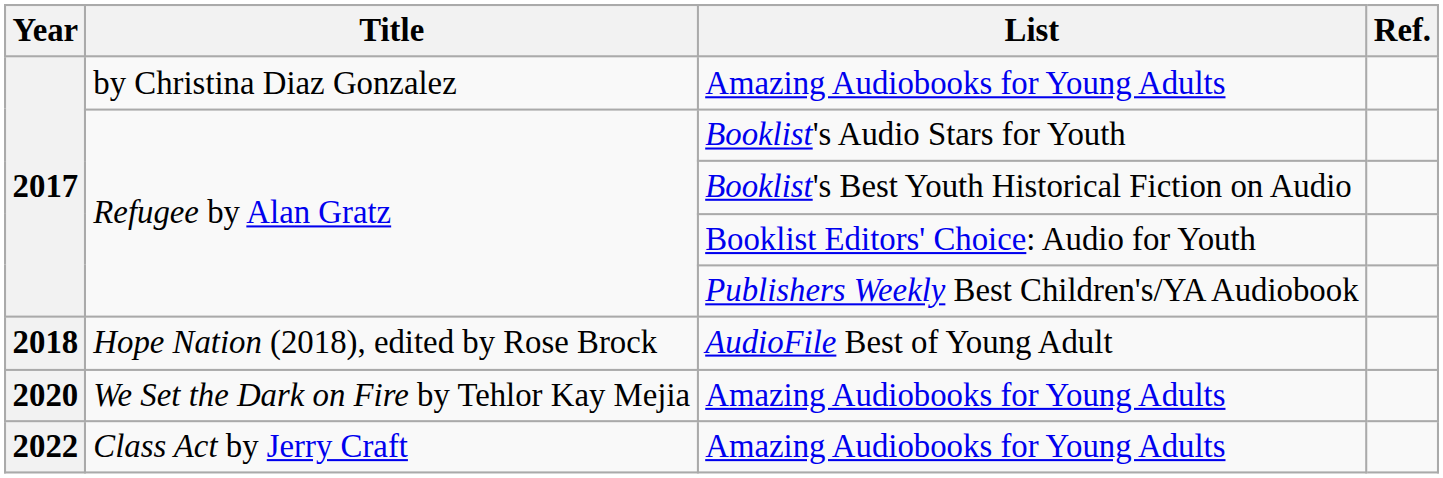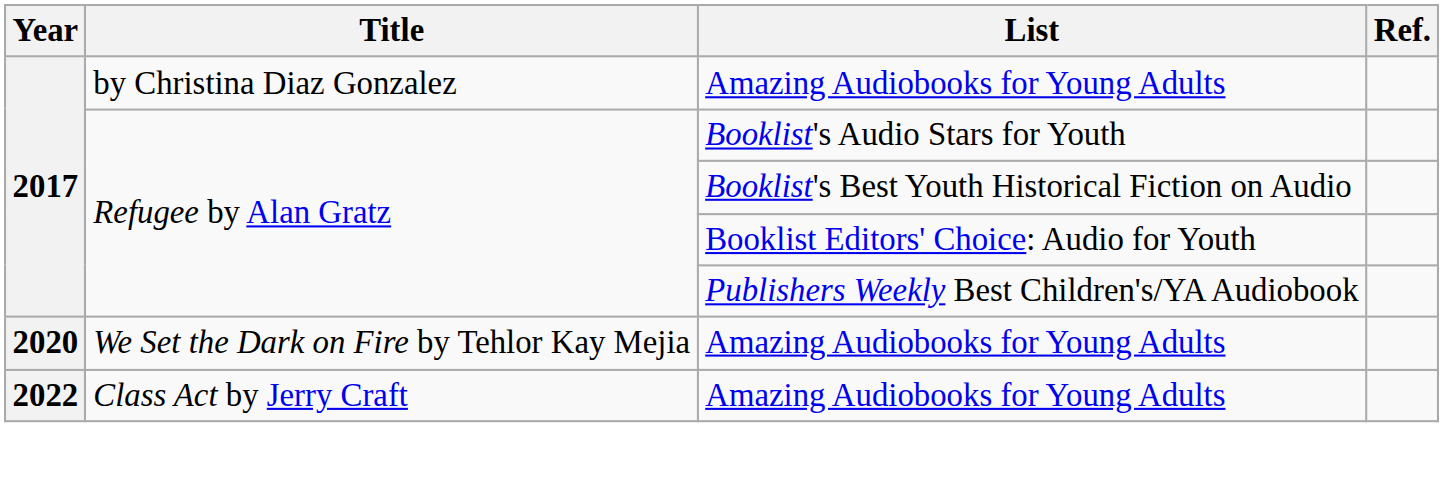 <table class="wikitable sortable mw-collapsible">
 <tr>
 <th>Year</th>
 <th>Title</th>
 <th>List</th>
 <th>Ref.</th>
 </tr>
 <tr>
 <th rowspan="5">2017</th>
 <td><em></em> by Christina Diaz Gonzalez</td>
 <td><a href='#'>Amazing Audiobooks for Young Adults</a></td>
 <td></td>
 </tr>
 <tr>
 <td rowspan="4"><em>Refugee</em> by <a href='#'>Alan Gratz</a></td>
 <td><em><a href='#'>Booklist</a></em>'s Audio Stars for Youth</td>
 <td></td>
 </tr>
 <tr>
 <td><em><a href='#'>Booklist</a></em>'s Best Youth Historical Fiction on Audio</td>
 <td></td>
 </tr>
 <tr>
 <td><a href='#'>Booklist Editors' Choice</a>: Audio for Youth</td>
 <td></td>
 </tr>
 <tr>
 <td><em><a href='#'>Publishers Weekly</a></em> Best Children's/YA Audiobook</td>
 <td></td>
 </tr>
 <tr>
-<th>2018</th>
-<td><em>Hope Nation</em> (2018), edited by Rose Brock</td>
-<td><em><a href='#'>AudioFile</a></em> Best of Young Adult</td>
-<td></td>
-</tr>
-<tr>
 <th>2020</th>
 <td><em>We Set the Dark on Fire</em> by Tehlor Kay Mejia</td>
 <td><a href='#'>Amazing Audiobooks for Young Adults</a></td>
 <td></td>
 </tr>
 <tr>
 <th>2022</th>
 <td><em>Class Act</em> by <a href='#'>Jerry Craft</a></td>
 <td><a href='#'>Amazing Audiobooks for Young Adults</a></td>
 <td></td>
 </tr>
 </table>
